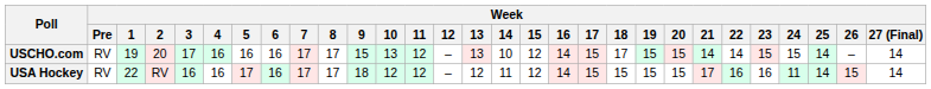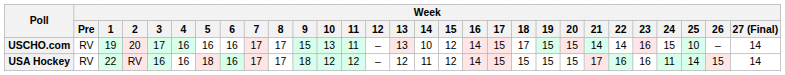 <table class="wikitable" style="white-space:nowrap;">
 <tr>
 <th scope="col" width="100" rowspan="2">Poll</th>
 <th colspan="28">Week</th>
 </tr>
 <tr>
 <th scope="col" width="30">Pre</th>
 <th scope="col" width="30">1</th>
 <th scope="col" width="30">2</th>
 <th scope="col" width="30">3</th>
 <th scope="col" width="30">4</th>
 <th scope="col" width="30">5</th>
 <th scope="col" width="30">6</th>
 <th scope="col" width="30">7</th>
 <th scope="col" width="30">8</th>
 <th scope="col" width="30">9</th>
 <th scope="col" width="30">10</th>
 <th scope="col" width="30">11</th>
 <th scope="col" width="30">12</th>
 <th scope="col" width="30">13</th>
 <th scope="col" width="30">14</th>
 <th scope="col" width="30">15</th>
 <th scope="col" width="30">16</th>
 <th scope="col" width="30">17</th>
 <th scope="col" width="30">18</th>
 <th scope="col" width="30">19</th>
 <th scope="col" width="30">20</th>
 <th scope="col" width="30">21</th>
 <th scope="col" width="30">22</th>
 <th scope="col" width="30">23</th>
 <th scope="col" width="30">24</th>
 <th scope="col" width="30">25</th>
 <th scope="col" width="30">26</th>
 <th scope="col" width="30">27 (Final)</th>
 </tr>
 <tr style="text-align:center;">
 <th>USCHO.com</th>
 <td bgcolor=FFFFFF>RV</td>
 <td bgcolor=D8FFEB>19</td>
 <td bgcolor=FFE6E6>20</td>
 <td bgcolor=D8FFEB>17</td>
 <td bgcolor=D8FFEB>16</td>
 <td bgcolor=FFFFFF>16</td>
 <td bgcolor=FFFFFF>16</td>
 <td bgcolor=FFE6E6>17</td>
 <td bgcolor=FFFFFF>17</td>
 <td bgcolor=D8FFEB>15</td>
 <td bgcolor=D8FFEB>13</td>
-<td bgcolor=D8FFEB>12</td>
+<td bgcolor=D8FFEB>11</td>
 <td bgcolor=FFFFFF>–</td>
 <td bgcolor=FFE6E6>13</td>
 <td bgcolor=FFFFFF>10</td>
 <td bgcolor=FFFFFF>12</td>
 <td bgcolor=FFE6E6>14</td>
 <td bgcolor=FFE6E6>15</td>
 <td bgcolor=FFFFFF>17</td>
 <td bgcolor=D8FFEB>15</td>
 <td bgcolor=FFE6E6>15</td>
 <td bgcolor=D8FFEB>14</td>
 <td bgcolor=FFFFFF>14</td>
-<td bgcolor=FFE6E6>15</td>
+<td bgcolor=FFE6E6>16</td>
 <td bgcolor=FFFFFF>15</td>
-<td bgcolor=D8FFEB>14</td>
+<td bgcolor=D8FFEB>10</td>
 <td bgcolor=FFFFFF>–</td>
 <td bgcolor=FFFFFF>14</td>
 </tr>
 <tr style="text-align:center;">
 <th>USA Hockey</th>
 <td bgcolor=FFFFFF>RV</td>
 <td bgcolor=D8FFEB>22</td>
 <td bgcolor=FFE6E6>RV</td>
 <td bgcolor=D8FFEB>16</td>
 <td bgcolor=FFFFFF>16</td>
-<td bgcolor=FFE6E6>17</td>
+<td bgcolor=FFE6E6>18</td>
 <td bgcolor=D8FFEB>16</td>
 <td bgcolor=FFE6E6>17</td>
 <td bgcolor=FFFFFF>17</td>
 <td bgcolor=D8FFEB>18</td>
 <td bgcolor=D8FFEB>12</td>
 <td bgcolor=D8FFEB>12</td>
 <td bgcolor=FFFFFF>–</td>
 <td bgcolor=FFFFFF>12</td>
 <td bgcolor=FFFFFF>11</td>
 <td bgcolor=FFFFFF>12</td>
 <td bgcolor=FFE6E6>14</td>
 <td bgcolor=FFE6E6>15</td>
 <td bgcolor=FFFFFF>15</td>
 <td bgcolor=FFFFFF>15</td>
 <td bgcolor=FFFFFF>15</td>
 <td bgcolor=FFE6E6>17</td>
 <td bgcolor=D8FFEB>16</td>
 <td bgcolor=FFFFFF>16</td>
 <td bgcolor=D8FFEB>11</td>
 <td bgcolor=D8FFEB>14</td>
 <td bgcolor=FFE6E6>15</td>
 <td bgcolor=FFFFFF>14</td>
 </tr>
 </table>
